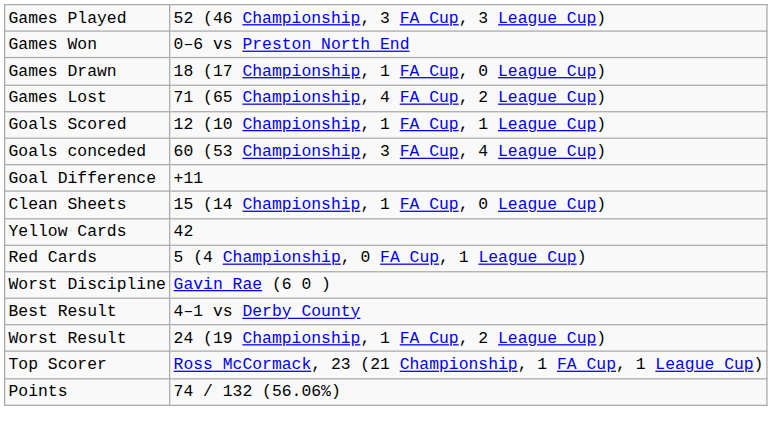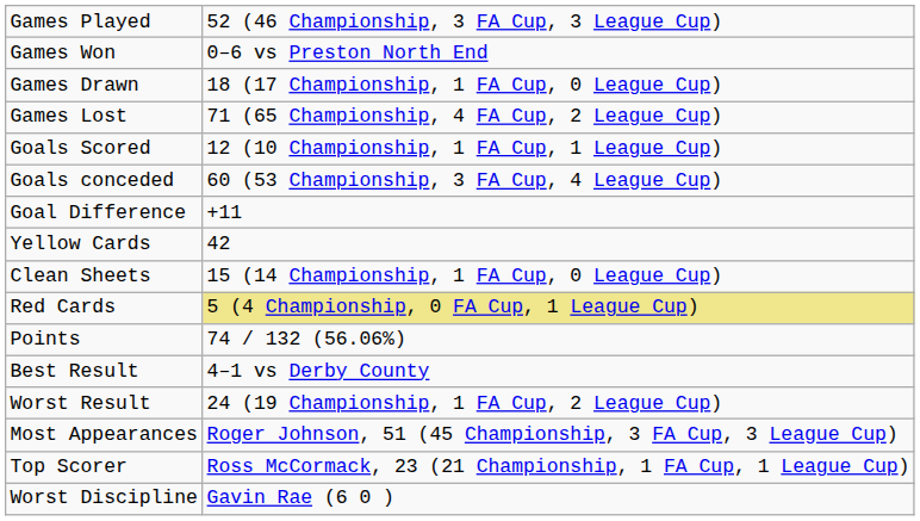 <table class="wikitable">
 <tr>
 <td>Games Played</td>
 <td>52 (46 <a href='#'>Championship</a>, 3 <a href='#'>FA Cup</a>, 3 <a href='#'>League Cup</a>)</td>
 </tr>
 <tr>
 <td>Games Won</td>
 <td>0–6 vs <a href='#'>Preston North End</a></td>
 </tr>
 <tr>
 <td>Games Drawn</td>
 <td>18 (17 <a href='#'>Championship</a>, 1 <a href='#'>FA Cup</a>, 0 <a href='#'>League Cup</a>)</td>
 </tr>
 <tr>
 <td>Games Lost</td>
 <td>71 (65 <a href='#'>Championship</a>, 4 <a href='#'>FA Cup</a>, 2 <a href='#'>League Cup</a>)</td>
 </tr>
 <tr>
 <td>Goals Scored</td>
 <td>12 (10 <a href='#'>Championship</a>, 1 <a href='#'>FA Cup</a>, 1 <a href='#'>League Cup</a>)</td>
 </tr>
 <tr>
 <td>Goals conceded</td>
 <td>60 (53 <a href='#'>Championship</a>, 3 <a href='#'>FA Cup</a>, 4 <a href='#'>League Cup</a>)</td>
 </tr>
 <tr>
 <td>Goal Difference</td>
 <td>+11</td>
 </tr>
 <tr>
+<td>Yellow Cards</td>
+<td>42</td>
+</tr>
+<tr>
 <td>Clean Sheets</td>
 <td>15 (14 <a href='#'>Championship</a>, 1 <a href='#'>FA Cup</a>, 0 <a href='#'>League Cup</a>)</td>
 </tr>
 <tr>
-<td>Yellow Cards</td>
-<td>42</td>
+<td>Red Cards</td>
+<td style="background: khaki;">5 (4 <a href='#'>Championship</a>, 0 <a href='#'>FA Cup</a>, 1 <a href='#'>League Cup</a>)</td>
 </tr>
 <tr>
-<td>Red Cards</td>
-<td>5 (4 <a href='#'>Championship</a>, 0 <a href='#'>FA Cup</a>, 1 <a href='#'>League Cup</a>)</td>
-</tr>
-<tr>
-<td>Worst Discipline</td>
-<td> <a href='#'>Gavin Rae</a> (6  0 )</td>
+<td>Points</td>
+<td>74 / 132 (56.06%)</td>
 </tr>
 <tr>
 <td>Best Result</td>
 <td>4–1 vs <a href='#'>Derby County</a></td>
 </tr>
 <tr>
 <td>Worst Result</td>
 <td>24 (19 <a href='#'>Championship</a>, 1 <a href='#'>FA Cup</a>, 2 <a href='#'>League Cup</a>)</td>
 </tr>
 <tr>
+<td>Most Appearances</td>
+<td> <a href='#'>Roger Johnson</a>, 51 (45 <a href='#'>Championship</a>, 3 <a href='#'>FA Cup</a>, 3 <a href='#'>League Cup</a>)</td>
+</tr>
+<tr>
 <td>Top Scorer</td>
 <td> <a href='#'>Ross McCormack</a>, 23 (21 <a href='#'>Championship</a>, 1 <a href='#'>FA Cup</a>, 1 <a href='#'>League Cup</a>)</td>
 </tr>
 <tr>
-<td>Points</td>
-<td>74 / 132 (56.06%)</td>
+<td>Worst Discipline</td>
+<td> <a href='#'>Gavin Rae</a> (6  0 )</td>
 </tr>
 </table>
